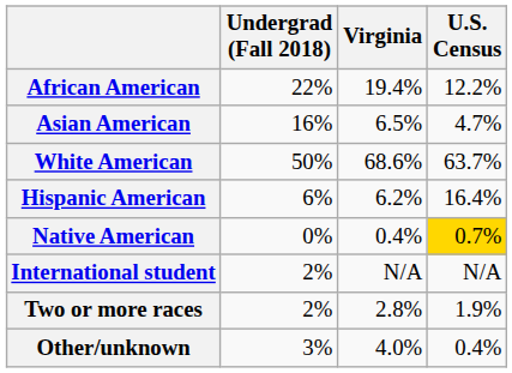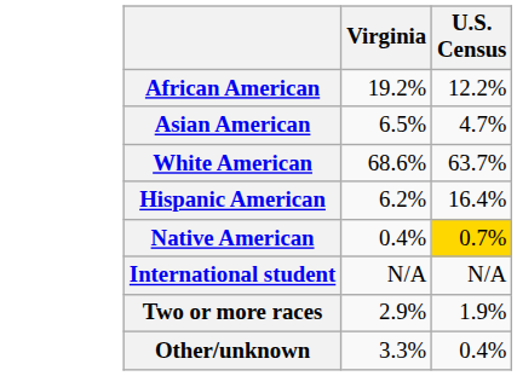 <table style="text-align:right; float:right; font-size:85%; margin-left:2em; float:right;"  class="wikitable">
 <tr>
 <th></th>
-<th>Undergrad<br>(Fall 2018)</th>
 <th>Virginia</th>
 <th>U.S.<br>Census</th>
 </tr>
 <tr>
 <th><a href='#'>African American</a></th>
-<td>22%</td>
-<td>19.4%</td>
+<td>19.2%</td>
 <td>12.2%</td>
 </tr>
 <tr>
 <th><a href='#'>Asian American</a></th>
-<td>16%</td>
 <td>6.5%</td>
 <td>4.7%</td>
 </tr>
 <tr>
 <th><a href='#'>White American</a></th>
-<td>50%</td>
 <td>68.6%</td>
 <td>63.7%</td>
 </tr>
 <tr>
 <th><a href='#'>Hispanic American</a></th>
-<td>6%</td>
 <td>6.2%</td>
 <td>16.4%</td>
 </tr>
 <tr>
 <th><a href='#'>Native American</a></th>
-<td>0%</td>
 <td>0.4%</td>
 <td style="background: gold;">0.7%</td>
 </tr>
 <tr>
 <th><a href='#'>International student</a></th>
-<td>2%</td>
 <td>N/A</td>
 <td>N/A</td>
 </tr>
 <tr>
 <th>Two or more races</th>
-<td>2%</td>
-<td>2.8%</td>
+<td>2.9%</td>
 <td>1.9%</td>
 </tr>
 <tr>
 <th>Other/unknown</th>
-<td>3%</td>
-<td>4.0%</td>
+<td>3.3%</td>
 <td>0.4%</td>
 </tr>
 </table>
